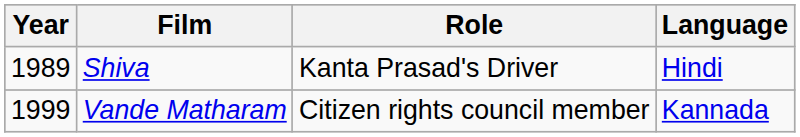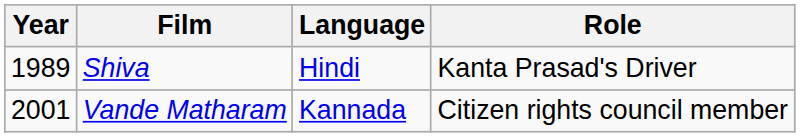 <table class="wikitable">
 <tr>
 <th>Year</th>
 <th>Film</th>
+<th>Language</th>
 <th>Role</th>
-<th>Language</th>
 </tr>
 <tr>
 <td>1989</td>
 <td><em><a href='#'>Shiva</a></em></td>
+<td><a href='#'>Hindi</a></td>
 <td>Kanta Prasad's Driver</td>
-<td><a href='#'>Hindi</a></td>
 </tr>
 <tr>
-<td>1999</td>
+<td>2001</td>
 <td><a href='#'><em>Vande Matharam</em></a></td>
+<td><a href='#'>Kannada</a></td>
 <td>Citizen rights council member</td>
-<td><a href='#'>Kannada</a></td>
 </tr>
 </table>
